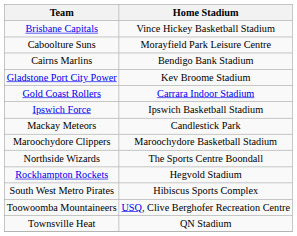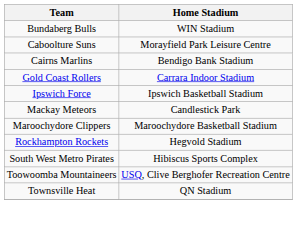 <table class="wikitable" style="text-align:center">
 <tr>
 <th>Team</th>
 <th>Home Stadium</th>
 </tr>
 <tr>
-<td><a href='#'>Brisbane Capitals</a></td>
-<td>Vince Hickey Basketball Stadium</td>
+<td>Bundaberg Bulls</td>
+<td>WIN Stadium</td>
 </tr>
 <tr>
 <td>Caboolture Suns</td>
 <td>Morayfield Park Leisure Centre</td>
 </tr>
 <tr>
 <td>Cairns Marlins</td>
 <td>Bendigo Bank Stadium</td>
-</tr>
-<tr>
-<td><a href='#'>Gladstone Port City Power</a></td>
-<td>Kev Broome Stadium</td>
 </tr>
 <tr>
 <td><a href='#'>Gold Coast Rollers</a></td>
 <td><a href='#'>Carrara Indoor Stadium</a></td>
 </tr>
 <tr>
 <td><a href='#'>Ipswich Force</a></td>
 <td>Ipswich Basketball Stadium</td>
 </tr>
 <tr>
 <td>Mackay Meteors</td>
 <td>Candlestick Park</td>
 </tr>
 <tr>
 <td>Maroochydore Clippers</td>
 <td>Maroochydore Basketball Stadium</td>
-</tr>
-<tr>
-<td>Northside Wizards</td>
-<td>The Sports Centre Boondall</td>
 </tr>
 <tr>
 <td><a href='#'>Rockhampton Rockets</a></td>
 <td>Hegvold Stadium</td>
 </tr>
 <tr>
 <td>South West Metro Pirates</td>
 <td>Hibiscus Sports Complex</td>
 </tr>
 <tr>
 <td>Toowoomba Mountaineers</td>
 <td><a href='#'>USQ</a>, Clive Berghofer Recreation Centre</td>
 </tr>
 <tr>
 <td>Townsville Heat</td>
 <td>QN Stadium</td>
 </tr>
 <tr>
 </tr>
 </table>
